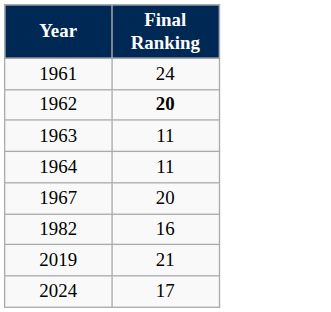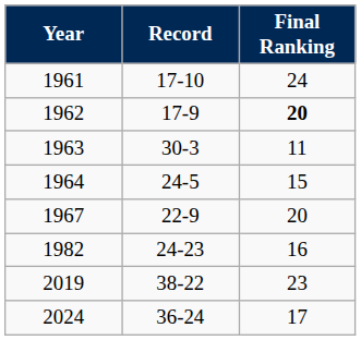 <table class="wikitable" style="font-size: 90%; text-align:center">
 <tr>
 <th width=75; style="background:#002855; color:white;">Year</th>
+<th width=75; style="background:#002855; color:white;">Record</th>
 <th width=75; style="background:#002855; color:white;">Final Ranking</th>
 </tr>
 <tr>
 <td>1961</td>
+<td>17-10</td>
 <td>24</td>
 </tr>
 <tr>
 <td>1962</td>
+<td>17-9</td>
 <td><strong>20</strong></td>
 </tr>
 <tr>
 <td>1963</td>
+<td>30-3</td>
 <td>11</td>
 </tr>
 <tr>
 <td>1964</td>
-<td>11</td>
+<td>24-5</td>
+<td>15</td>
 </tr>
 <tr>
 <td>1967</td>
+<td>22-9</td>
 <td>20</td>
 </tr>
 <tr>
 <td>1982</td>
+<td>24-23</td>
 <td>16</td>
 </tr>
 <tr>
 <td>2019</td>
-<td>21</td>
+<td>38-22</td>
+<td>23</td>
 </tr>
 <tr>
 <td>2024</td>
+<td>36-24</td>
 <td>17</td>
 </tr>
 </table>
